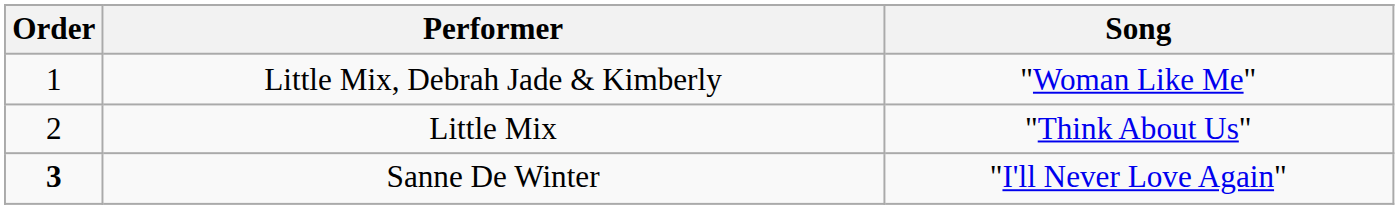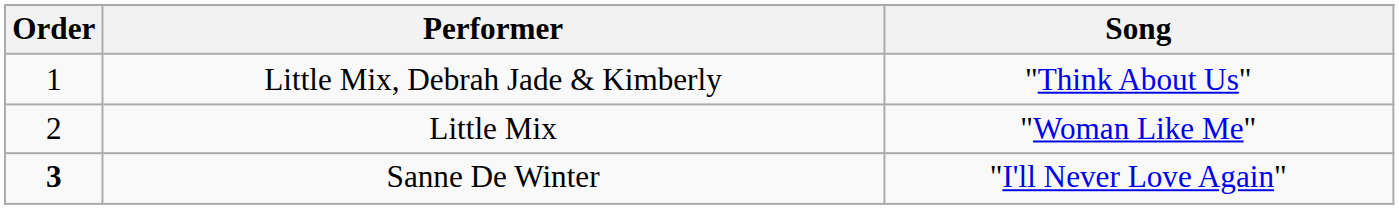 <table class="wikitable" style="text-align:center; width:45%;">
 <tr>
 </tr>
 <tr>
 <th style="width:01%;">Order</th>
 <th style="width:60%;">Performer</th>
 <th style="width:39%;">Song</th>
 </tr>
 <tr>
 <td>1</td>
 <td>Little Mix, Debrah Jade & Kimberly</td>
-<td>"<a href='#'>Woman Like Me</a>"</td>
+<td>"<a href='#'>Think About Us</a>"</td>
 </tr>
 <tr>
 <td>2</td>
 <td>Little Mix</td>
-<td>"<a href='#'>Think About Us</a>"</td>
+<td>"<a href='#'>Woman Like Me</a>"</td>
 </tr>
 <tr>
 <td><strong>3</strong></td>
 <td>Sanne De Winter</td>
 <td>"<a href='#'>I'll Never Love Again</a>"</td>
 </tr>
 </table>
